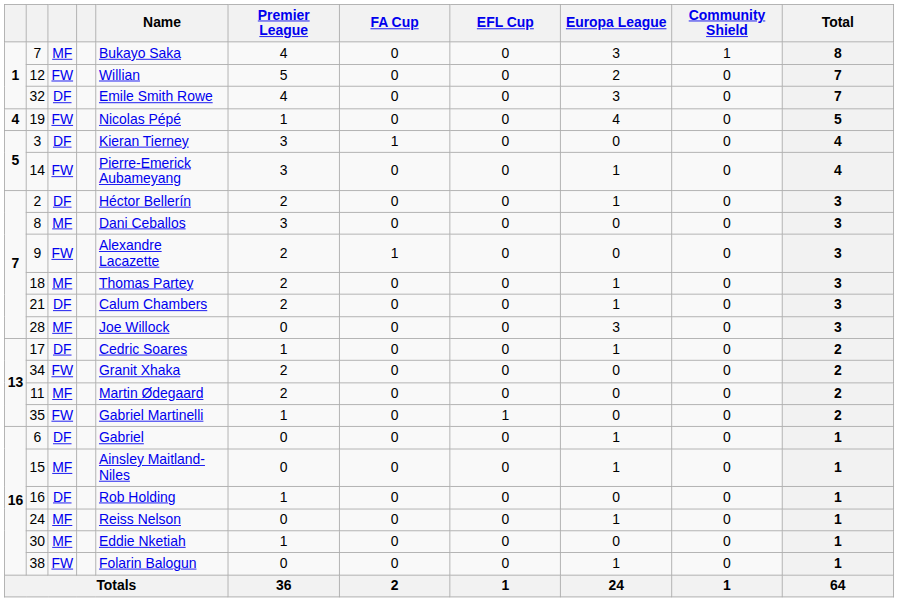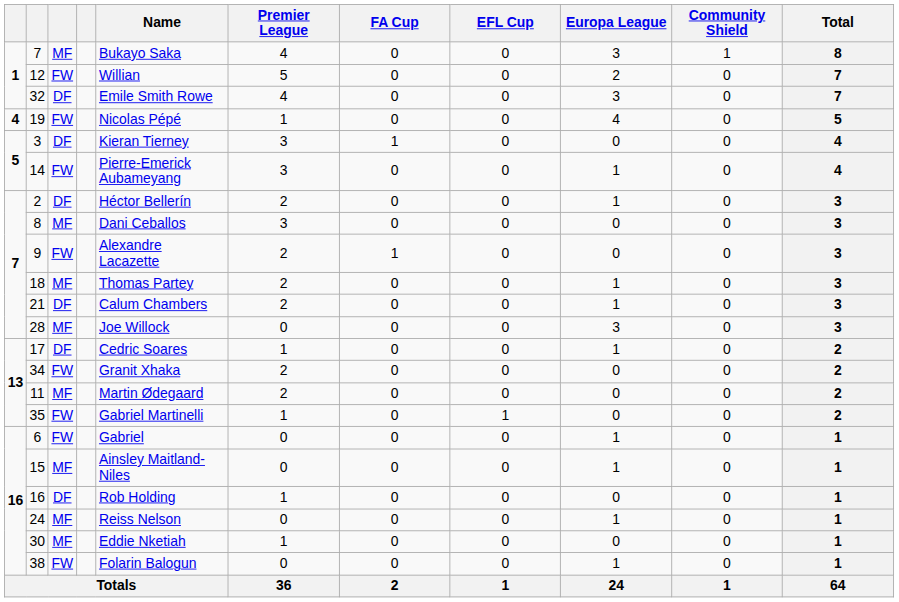 <table class="wikitable" style="text-align:center">
 <tr>
 <th width=15></th>
 <th width=15></th>
 <th width=15></th>
 <th width=15></th>
 <th width=145>Name</th>
 <th width=120><a href='#'>Premier League</a></th>
 <th width=120><a href='#'>FA Cup</a></th>
 <th width=120><a href='#'>EFL Cup</a></th>
 <th width=120><a href='#'>Europa League</a></th>
 <th width=120><a href='#'>Community Shield</a></th>
 <th width=120>Total</th>
 </tr>
 <tr>
 <td rowspan="3"><strong>1</strong></td>
 <td>7</td>
 <td><a href='#'>MF</a></td>
 <td></td>
 <td align=left><a href='#'>Bukayo Saka</a></td>
 <td>4</td>
 <td>0</td>
 <td>0</td>
 <td>3</td>
 <td>1</td>
 <th>8</th>
 </tr>
 <tr>
 <td>12</td>
 <td><a href='#'>FW</a></td>
 <td></td>
 <td align=left><a href='#'>Willian</a></td>
 <td>5</td>
 <td>0</td>
 <td>0</td>
 <td>2</td>
 <td>0</td>
 <th>7</th>
 </tr>
 <tr>
 <td>32</td>
 <td><a href='#'>DF</a></td>
 <td></td>
 <td align=left><a href='#'>Emile Smith Rowe</a></td>
 <td>4</td>
 <td>0</td>
 <td>0</td>
 <td>3</td>
 <td>0</td>
 <th>7</th>
 </tr>
 <tr>
 <td rowspan="1"><strong>4</strong></td>
 <td>19</td>
 <td><a href='#'>FW</a></td>
 <td></td>
 <td align=left><a href='#'>Nicolas Pépé</a></td>
 <td>1</td>
 <td>0</td>
 <td>0</td>
 <td>4</td>
 <td>0</td>
 <th>5</th>
 </tr>
 <tr>
 <td rowspan="2"><strong>5</strong></td>
 <td>3</td>
 <td><a href='#'>DF</a></td>
 <td></td>
 <td align=left><a href='#'>Kieran Tierney</a></td>
 <td>3</td>
 <td>1</td>
 <td>0</td>
 <td>0</td>
 <td>0</td>
 <th>4</th>
 </tr>
 <tr>
 <td>14</td>
 <td><a href='#'>FW</a></td>
 <td></td>
 <td align=left><a href='#'>Pierre-Emerick Aubameyang</a></td>
 <td>3</td>
 <td>0</td>
 <td>0</td>
 <td>1</td>
 <td>0</td>
 <th>4</th>
 </tr>
 <tr>
 <td rowspan="6"><strong>7</strong></td>
 <td>2</td>
 <td><a href='#'>DF</a></td>
 <td></td>
 <td align=left><a href='#'>Héctor Bellerín</a></td>
 <td>2</td>
 <td>0</td>
 <td>0</td>
 <td>1</td>
 <td>0</td>
 <th>3</th>
 </tr>
 <tr>
 <td>8</td>
 <td><a href='#'>MF</a></td>
 <td></td>
 <td align=left><a href='#'>Dani Ceballos</a></td>
 <td>3</td>
 <td>0</td>
 <td>0</td>
 <td>0</td>
 <td>0</td>
 <th>3</th>
 </tr>
 <tr>
 <td>9</td>
 <td><a href='#'>FW</a></td>
 <td></td>
 <td align=left><a href='#'>Alexandre Lacazette</a></td>
 <td>2</td>
 <td>1</td>
 <td>0</td>
 <td>0</td>
 <td>0</td>
 <th>3</th>
 </tr>
 <tr>
 <td>18</td>
 <td><a href='#'>MF</a></td>
 <td></td>
 <td align=left><a href='#'>Thomas Partey</a></td>
 <td>2</td>
 <td>0</td>
 <td>0</td>
 <td>1</td>
 <td>0</td>
 <th>3</th>
 </tr>
 <tr>
 <td>21</td>
 <td><a href='#'>DF</a></td>
 <td></td>
 <td align="left"><a href='#'>Calum Chambers</a></td>
 <td>2</td>
 <td>0</td>
 <td>0</td>
 <td>1</td>
 <td>0</td>
 <th>3</th>
 </tr>
 <tr>
 <td>28</td>
 <td><a href='#'>MF</a></td>
 <td></td>
 <td align=left><a href='#'>Joe Willock</a></td>
 <td>0</td>
 <td>0</td>
 <td>0</td>
 <td>3</td>
 <td>0</td>
 <th>3</th>
 </tr>
 <tr>
 <td rowspan="4"><strong>13</strong></td>
 <td>17</td>
 <td><a href='#'>DF</a></td>
 <td></td>
 <td align=left><a href='#'>Cedric Soares</a></td>
 <td>1</td>
 <td>0</td>
 <td>0</td>
 <td>1</td>
 <td>0</td>
 <th>2</th>
 </tr>
 <tr>
 <td>34</td>
 <td><a href='#'>FW</a></td>
 <td></td>
 <td align=left><a href='#'>Granit Xhaka</a></td>
 <td>2</td>
 <td>0</td>
 <td>0</td>
 <td>0</td>
 <td>0</td>
 <th>2</th>
 </tr>
 <tr>
 <td>11</td>
 <td><a href='#'>MF</a></td>
 <td></td>
 <td align="left"><a href='#'>Martin Ødegaard</a></td>
 <td>2</td>
 <td>0</td>
 <td>0</td>
 <td>0</td>
 <td>0</td>
 <th>2</th>
 </tr>
 <tr>
 <td>35</td>
 <td><a href='#'>FW</a></td>
 <td></td>
 <td align=left><a href='#'>Gabriel Martinelli</a></td>
 <td>1</td>
 <td>0</td>
 <td>1</td>
 <td>0</td>
 <td>0</td>
 <th>2</th>
 </tr>
 <tr>
 <td rowspan="6"><strong>16</strong></td>
 <td>6</td>
-<td><a href='#'>DF</a></td>
+<td><a href='#'>FW</a></td>
 <td></td>
 <td align=left><a href='#'>Gabriel</a></td>
 <td>0</td>
 <td>0</td>
 <td>0</td>
 <td>1</td>
 <td>0</td>
 <th>1</th>
 </tr>
 <tr>
 <td>15</td>
 <td><a href='#'>MF</a></td>
 <td></td>
 <td align=left><a href='#'>Ainsley Maitland-Niles</a></td>
 <td>0</td>
 <td>0</td>
 <td>0</td>
 <td>1</td>
 <td>0</td>
 <th>1</th>
 </tr>
 <tr>
 <td>16</td>
 <td><a href='#'>DF</a></td>
 <td></td>
 <td align=left><a href='#'>Rob Holding</a></td>
 <td>1</td>
 <td>0</td>
 <td>0</td>
 <td>0</td>
 <td>0</td>
 <th>1</th>
 </tr>
 <tr>
 <td>24</td>
 <td><a href='#'>MF</a></td>
 <td></td>
 <td align=left><a href='#'>Reiss Nelson</a></td>
 <td>0</td>
 <td>0</td>
 <td>0</td>
 <td>1</td>
 <td>0</td>
 <th>1</th>
 </tr>
 <tr>
 <td>30</td>
 <td><a href='#'>MF</a></td>
 <td></td>
 <td align=left><a href='#'>Eddie Nketiah</a></td>
 <td>1</td>
 <td>0</td>
 <td>0</td>
 <td>0</td>
 <td>0</td>
 <th>1</th>
 </tr>
 <tr>
 <td>38</td>
 <td><a href='#'>FW</a></td>
 <td></td>
 <td align=left><a href='#'>Folarin Balogun</a></td>
 <td>0</td>
 <td>0</td>
 <td>0</td>
 <td>1</td>
 <td>0</td>
 <th>1</th>
 </tr>
 <tr>
 <th colspan=5>Totals</th>
 <th>36</th>
 <th>2</th>
 <th>1</th>
 <th>24</th>
 <th>1</th>
 <th>64</th>
 </tr>
 </table>
